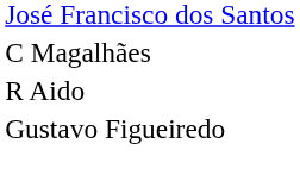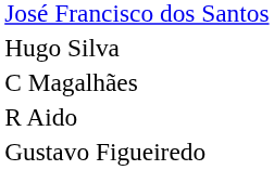 <table>
 <tr>
 <th></th>
 <td> <a href='#'>José Francisco dos Santos</a></td>
+</tr>
+<tr>
+<th></th>
+<td>Hugo Silva</td>
 </tr>
 <tr>
 <th></th>
 <td>C Magalhães</td>
 </tr>
 <tr>
 <td></td>
 <td>R Aido</td>
 </tr>
 <tr>
 <th></th>
 <td>Gustavo Figueiredo</td>
 </tr>
 </table>
